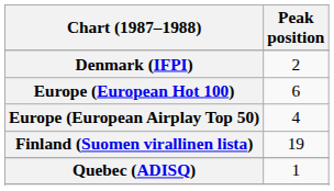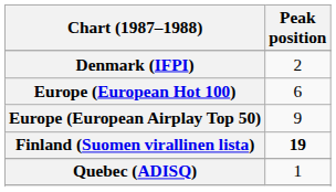 <table class="wikitable sortable plainrowheaders">
 <tr>
 <th>Chart (1987–1988)</th>
 <th>Peak<br>position</th>
 </tr>
 <tr>
 </tr>
 <tr>
 <th scope="row">Denmark (<a href='#'>IFPI</a>)</th>
 <td align="center">2</td>
 </tr>
 <tr>
 <th scope="row">Europe (<a href='#'>European Hot 100</a>)</th>
 <td align="center">6</td>
 </tr>
 <tr>
 <th scope="row">Europe (European Airplay Top 50)</th>
-<td align="center">4</td>
+<td align="center">9</td>
 </tr>
 <tr>
 <th scope="row">Finland (<a href='#'>Suomen virallinen lista</a>)</th>
-<td align="center">19</td>
+<td align="center"><strong>19</strong></td>
 </tr>
 <tr>
 </tr>
 <tr>
 </tr>
 <tr>
 <th scope="row">Quebec (<a href='#'>ADISQ</a>)</th>
 <td align="center">1</td>
 </tr>
 <tr>
 </tr>
 <tr>
 </tr>
 <tr>
 </tr>
 </table>
